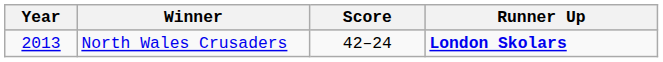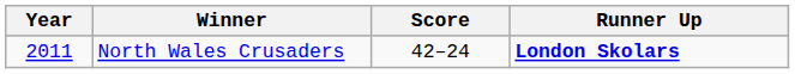 <table class="wikitable" style="text-align: center; font-size:85%;"  cellpadding=3 cellspacing=0 width=50%>
 <tr>
 <th width=5%>Year</th>
 <th width=20%>Winner</th>
 <th width=10%>Score</th>
 <th width=20%>Runner Up</th>
 </tr>
 <tr>
-<td><a href='#'>2013</a></td>
+<td><a href='#'>2011</a></td>
 <td align=left> <a href='#'>North Wales Crusaders</a></td>
 <td>42–24</td>
 <td align=left><strong> <a href='#'>London Skolars</a></strong></td>
 </tr>
 </table>
